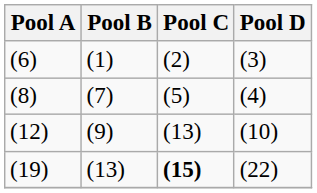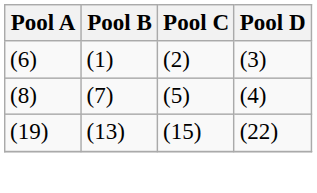 <table class="wikitable">
 <tr>
 <th   width=25%>Pool A</th>
 <th width=25%>Pool B</th>
 <th width=25%>Pool C</th>
 <th width=25%>Pool D</th>
 </tr>
 <tr>
 <td> (6)</td>
 <td> (1)</td>
 <td> (2)</td>
 <td> (3)</td>
 </tr>
 <tr>
 <td> (8)</td>
 <td> (7)</td>
 <td> (5)</td>
 <td> (4)</td>
 </tr>
 <tr>
-<td> (12)</td>
-<td> (9)</td>
-<td> (13)</td>
-<td> (10)</td>
-</tr>
-<tr>
 <td> (19)</td>
 <td> (13)</td>
-<td><strong> (15)</strong></td>
+<td> (15)</td>
 <td> (22)</td>
 </tr>
 <tr>
 </tr>
 </table>
